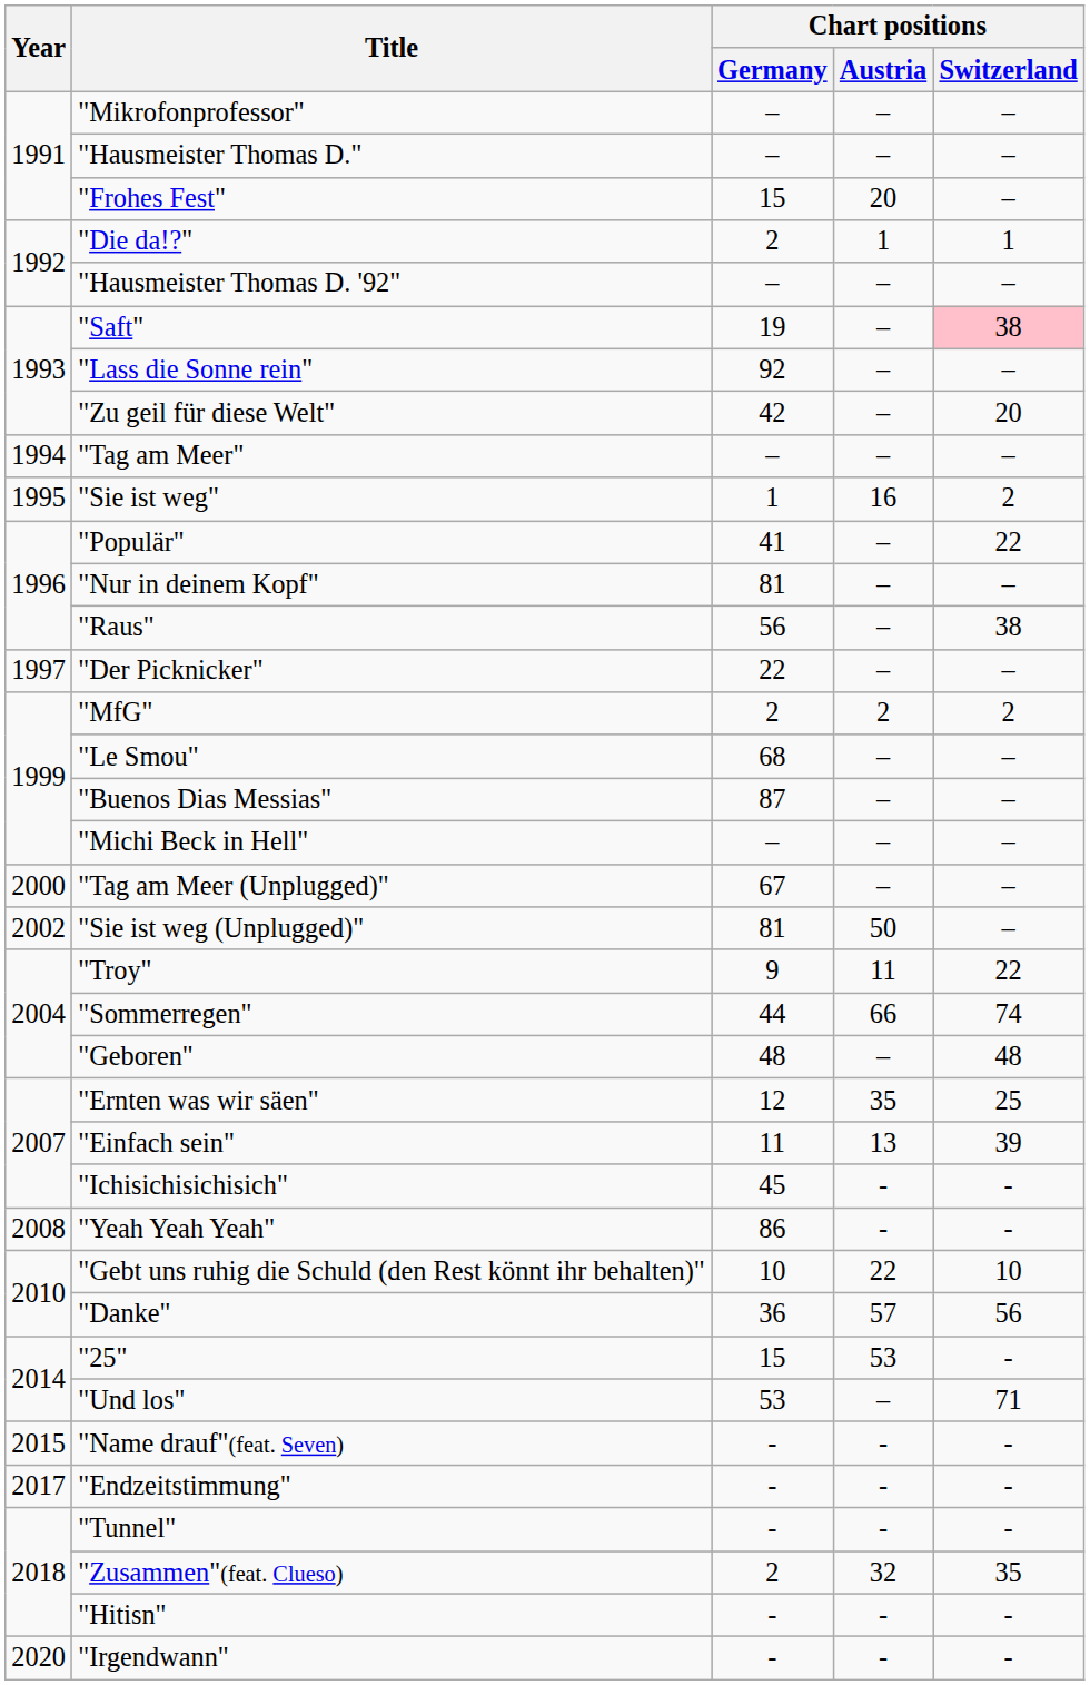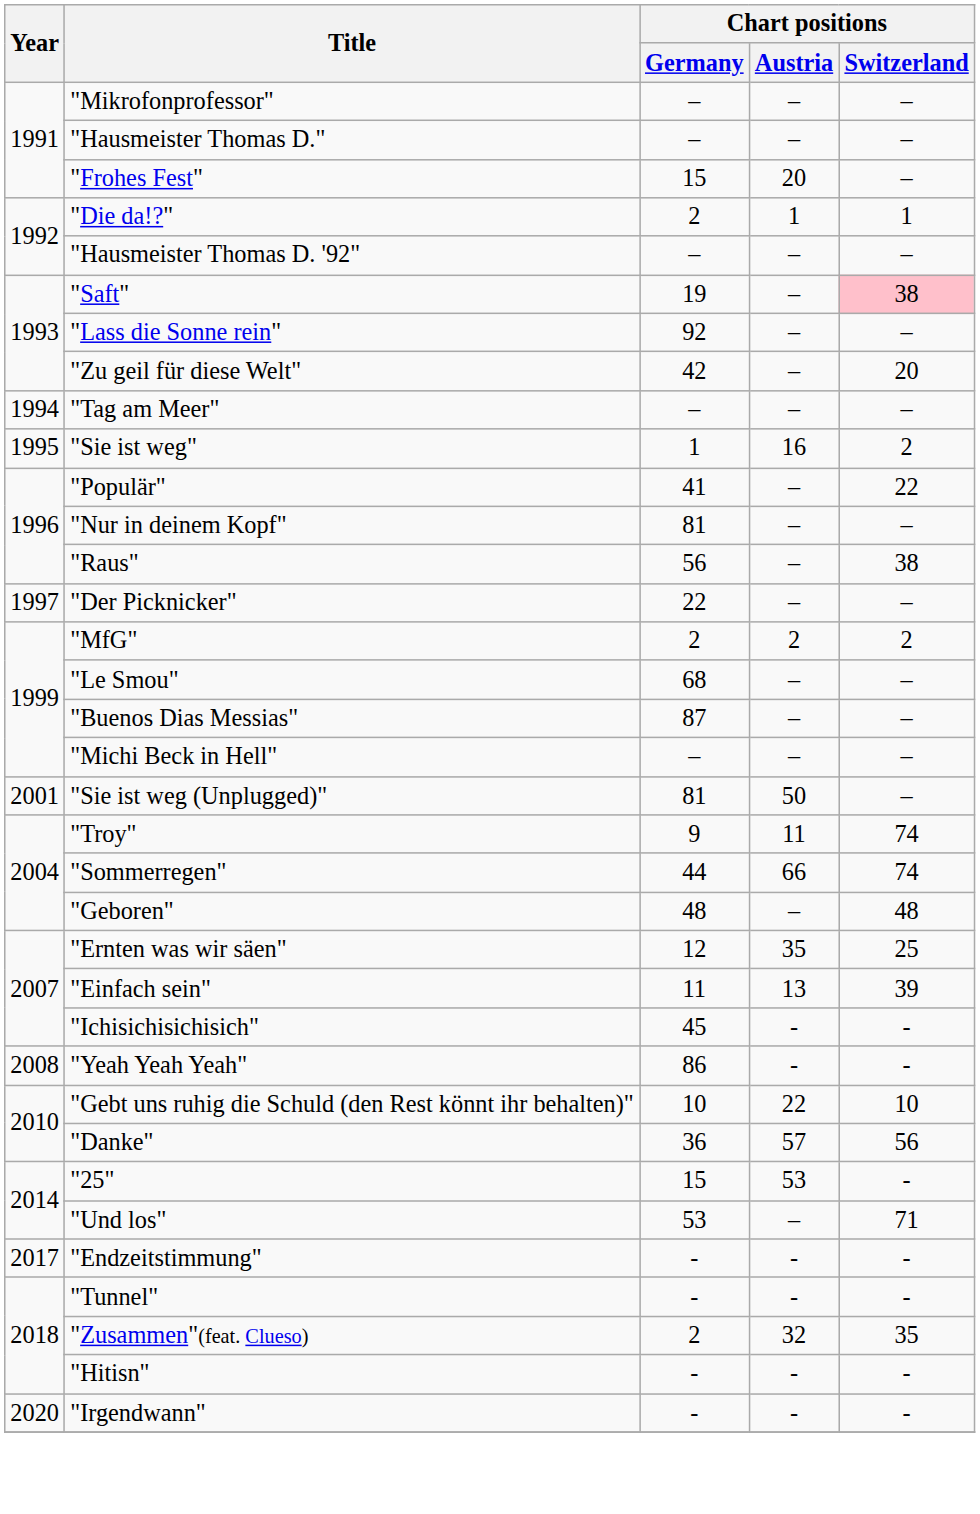 <table class="wikitable">
 <tr>
 <th rowspan="2">Year</th>
 <th rowspan="2">Title</th>
 <th colspan="3">Chart positions</th>
 </tr>
 <tr>
 <th><a href='#'>Germany</a></th>
 <th><a href='#'>Austria</a></th>
 <th><a href='#'>Switzerland</a></th>
 </tr>
 <tr>
 <td rowspan="3">1991</td>
 <td>"Mikrofonprofessor"</td>
 <td align="center">–</td>
 <td align="center">–</td>
 <td align="center">–</td>
 </tr>
 <tr>
 <td>"Hausmeister Thomas D."</td>
 <td align="center">–</td>
 <td align="center">–</td>
 <td align="center">–</td>
 </tr>
 <tr>
 <td>"<a href='#'>Frohes Fest</a>"</td>
 <td align="center">15</td>
 <td align="center">20</td>
 <td align="center">–</td>
 </tr>
 <tr>
 <td rowspan="2">1992</td>
 <td>"<a href='#'>Die da!?</a>"</td>
 <td align="center">2</td>
 <td align="center">1</td>
 <td align="center">1</td>
 </tr>
 <tr>
 <td>"Hausmeister Thomas D. '92"</td>
 <td align="center">–</td>
 <td align="center">–</td>
 <td align="center">–</td>
 </tr>
 <tr>
 <td rowspan="3">1993</td>
 <td>"<a href='#'>Saft</a>"</td>
 <td align="center">19</td>
 <td align="center">–</td>
 <td align="center" style="background: pink;">38</td>
 </tr>
 <tr>
 <td>"<a href='#'>Lass die Sonne rein</a>"</td>
 <td align="center">92</td>
 <td align="center">–</td>
 <td align="center">–</td>
 </tr>
 <tr>
 <td>"Zu geil für diese Welt"</td>
 <td align="center">42</td>
 <td align="center">–</td>
 <td align="center">20</td>
 </tr>
 <tr>
 <td>1994</td>
 <td>"Tag am Meer"</td>
 <td align="center">–</td>
 <td align="center">–</td>
 <td align="center">–</td>
 </tr>
 <tr>
 <td>1995</td>
 <td>"Sie ist weg"</td>
 <td align="center">1</td>
 <td align="center">16</td>
 <td align="center">2</td>
 </tr>
 <tr>
 <td rowspan="3">1996</td>
 <td>"Populär"</td>
 <td align="center">41</td>
 <td align="center">–</td>
 <td align="center">22</td>
 </tr>
 <tr>
 <td>"Nur in deinem Kopf"</td>
 <td align="center">81</td>
 <td align="center">–</td>
 <td align="center">–</td>
 </tr>
 <tr>
 <td>"Raus"</td>
 <td align="center">56</td>
 <td align="center">–</td>
 <td align="center">38</td>
 </tr>
 <tr>
 <td>1997</td>
 <td>"Der Picknicker"</td>
 <td align="center">22</td>
 <td align="center">–</td>
 <td align="center">–</td>
 </tr>
 <tr>
 <td rowspan="4">1999</td>
 <td>"MfG"</td>
 <td align="center">2</td>
 <td align="center">2</td>
 <td align="center">2</td>
 </tr>
 <tr>
 <td>"Le Smou"</td>
 <td align="center">68</td>
 <td align="center">–</td>
 <td align="center">–</td>
 </tr>
 <tr>
 <td>"Buenos Dias Messias"</td>
 <td align="center">87</td>
 <td align="center">–</td>
 <td align="center">–</td>
 </tr>
 <tr>
 <td>"Michi Beck in Hell"</td>
 <td align="center">–</td>
 <td align="center">–</td>
 <td align="center">–</td>
 </tr>
 <tr>
-<td>2000</td>
-<td>"Tag am Meer (Unplugged)"</td>
-<td align="center">67</td>
-<td align="center">–</td>
-<td align="center">–</td>
-</tr>
-<tr>
-<td>2002</td>
+<td>2001</td>
 <td>"Sie ist weg (Unplugged)"</td>
 <td align="center">81</td>
 <td align="center">50</td>
 <td align="center">–</td>
 </tr>
 <tr>
 <td rowspan="3">2004</td>
 <td>"Troy"</td>
 <td align="center">9</td>
 <td align="center">11</td>
-<td align="center">22</td>
+<td align="center">74</td>
 </tr>
 <tr>
 <td>"Sommerregen"</td>
 <td align="center">44</td>
 <td align="center">66</td>
 <td align="center">74</td>
 </tr>
 <tr>
 <td>"Geboren"</td>
 <td align="center">48</td>
 <td align="center">–</td>
 <td align="center">48</td>
 </tr>
 <tr>
 <td rowspan="3">2007</td>
 <td>"Ernten was wir säen"</td>
 <td align="center">12</td>
 <td align="center">35</td>
 <td align="center">25</td>
 </tr>
 <tr>
 <td>"Einfach sein"</td>
 <td align="center">11</td>
 <td align="center">13</td>
 <td align="center">39</td>
 </tr>
 <tr>
 <td>"Ichisichisichisich"</td>
 <td align="center">45</td>
 <td align="center">-</td>
 <td align="center">-</td>
 </tr>
 <tr>
 <td>2008</td>
 <td>"Yeah Yeah Yeah"</td>
 <td align="center">86</td>
 <td align="center">-</td>
 <td align="center">-</td>
 </tr>
 <tr>
 <td rowspan="2">2010</td>
 <td>"Gebt uns ruhig die Schuld (den Rest könnt ihr behalten)"</td>
 <td align="center">10</td>
 <td align="center">22</td>
 <td align="center">10</td>
 </tr>
 <tr>
 <td>"Danke"</td>
 <td align="center">36</td>
 <td align="center">57</td>
 <td align="center">56</td>
 </tr>
 <tr>
 <td rowspan="2">2014</td>
 <td>"25"</td>
 <td align="center">15</td>
 <td align="center">53</td>
 <td align="center">-</td>
 </tr>
 <tr>
 <td>"Und los"</td>
 <td align="center">53</td>
 <td align="center">–</td>
 <td align="center">71</td>
 </tr>
 <tr>
-<td>2015</td>
-<td>"Name drauf"<small>(feat. <a href='#'>Seven</a>)</small></td>
-<td align="center">-</td>
-<td align="center">-</td>
-<td align="center">-</td>
-</tr>
-<tr>
 <td>2017</td>
 <td>"Endzeitstimmung"</td>
 <td align="center">-</td>
 <td align="center">-</td>
 <td align="center">-</td>
 </tr>
 <tr>
 <td rowspan="3">2018</td>
 <td>"Tunnel"</td>
 <td align="center">-</td>
 <td align="center">-</td>
 <td align="center">-</td>
 </tr>
 <tr>
 <td>"<a href='#'>Zusammen</a>"<small>(feat. <a href='#'>Clueso</a>)</small></td>
 <td align="center">2</td>
 <td align="center">32<br></td>
 <td align="center">35</td>
 </tr>
 <tr>
 <td>"Hitisn"</td>
 <td align="center">-</td>
 <td align="center">-</td>
 <td align="center">-</td>
 </tr>
 <tr>
 <td>2020</td>
 <td>"Irgendwann"</td>
 <td align="center">-</td>
 <td align="center">-</td>
 <td align="center">-</td>
 </tr>
 <tr>
 </tr>
 </table>
